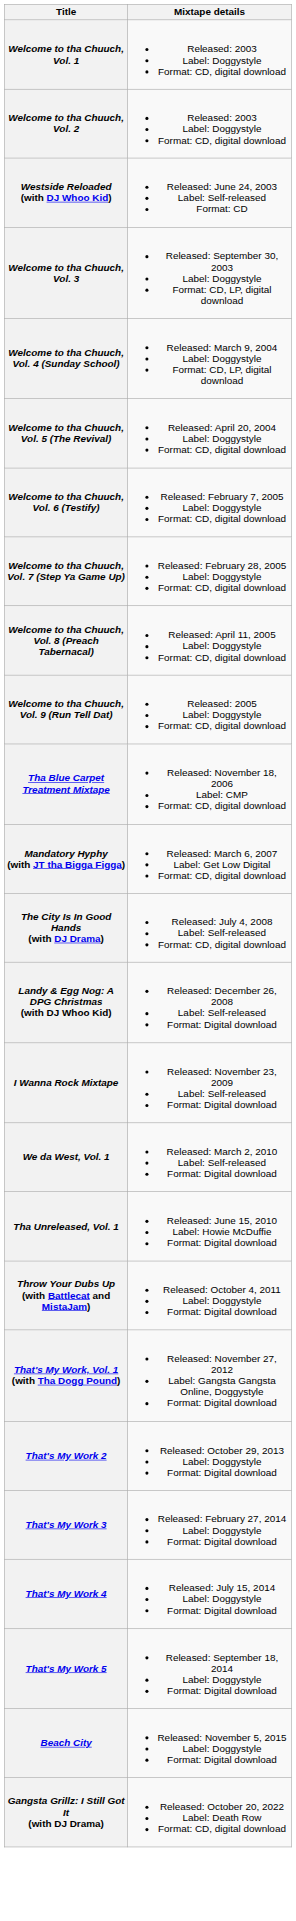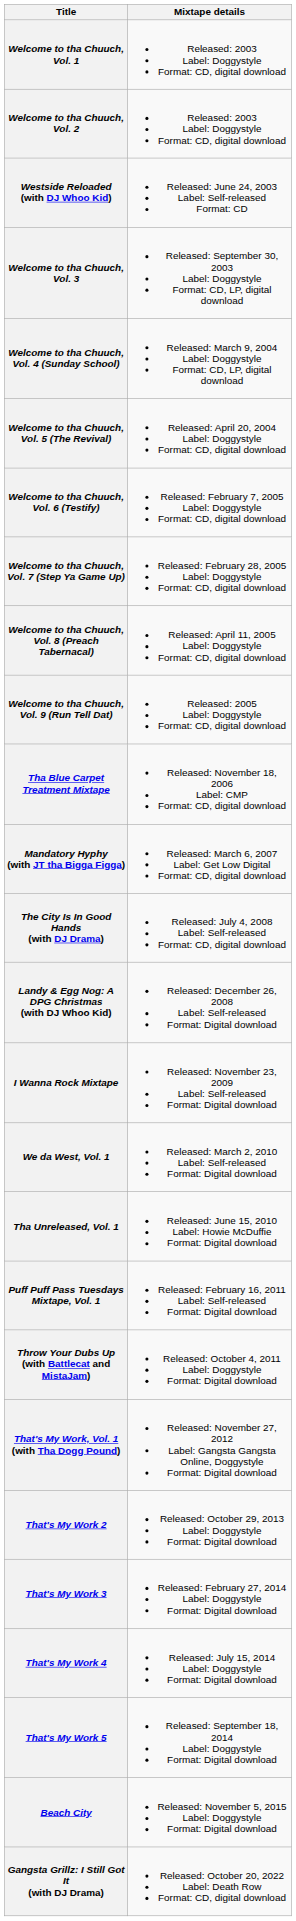 <table class="wikitable plainrowheaders" style="text-align:center;">
 <tr>
 <th scope="col" style="width:12em;">Title</th>
 <th scope="col" style="width:16em;">Mixtape details</th>
 </tr>
 <tr>
 <th scope="row"><em>Welcome to tha Chuuch, Vol. 1</em></th>
 <td><br><ul><li>Released: 2003</li><li>Label: Doggystyle</li><li>Format: CD, digital download</li></ul></td>
 </tr>
 <tr>
 <th scope="row"><em>Welcome to tha Chuuch, Vol. 2</em></th>
 <td><br><ul><li>Released: 2003</li><li>Label: Doggystyle</li><li>Format: CD, digital download</li></ul></td>
 </tr>
 <tr>
 <th scope="row"><em>Westside Reloaded</em><br><span>(with <a href='#'>DJ Whoo Kid</a>)</span></th>
 <td><br><ul><li>Released: June 24, 2003</li><li>Label: Self-released</li><li>Format: CD</li></ul></td>
 </tr>
 <tr>
 <th scope="row"><em>Welcome to tha Chuuch, Vol. 3</em></th>
 <td><br><ul><li>Released: September 30, 2003</li><li>Label: Doggystyle</li><li>Format: CD, LP, digital download</li></ul></td>
 </tr>
 <tr>
 <th scope="row"><em>Welcome to tha Chuuch, Vol. 4 (Sunday School)</em></th>
 <td><br><ul><li>Released: March 9, 2004</li><li>Label: Doggystyle</li><li>Format: CD, LP, digital download</li></ul></td>
 </tr>
 <tr>
 <th scope="row"><em>Welcome to tha Chuuch, Vol. 5 (The Revival)</em></th>
 <td><br><ul><li>Released: April 20, 2004</li><li>Label: Doggystyle</li><li>Format: CD, digital download</li></ul></td>
 </tr>
 <tr>
 <th scope="row"><em>Welcome to tha Chuuch, Vol. 6 (Testify)</em></th>
 <td><br><ul><li>Released: February 7, 2005</li><li>Label: Doggystyle</li><li>Format: CD, digital download</li></ul></td>
 </tr>
 <tr>
 <th scope="row"><em>Welcome to tha Chuuch, Vol. 7 (Step Ya Game Up)</em></th>
 <td><br><ul><li>Released: February 28, 2005</li><li>Label: Doggystyle</li><li>Format: CD, digital download</li></ul></td>
 </tr>
 <tr>
 <th scope="row"><em>Welcome to tha Chuuch, Vol. 8 (Preach Tabernacal)</em></th>
 <td><br><ul><li>Released: April 11, 2005</li><li>Label: Doggystyle</li><li>Format: CD, digital download</li></ul></td>
 </tr>
 <tr>
 <th scope="row"><em>Welcome to tha Chuuch, Vol. 9 (Run Tell Dat)</em></th>
 <td><br><ul><li>Released: 2005</li><li>Label: Doggystyle</li><li>Format: CD, digital download</li></ul></td>
 </tr>
 <tr>
 <th scope="row"><em><a href='#'>Tha Blue Carpet Treatment Mixtape</a></em></th>
 <td><br><ul><li>Released: November 18, 2006</li><li>Label: CMP</li><li>Format: CD, digital download</li></ul></td>
 </tr>
 <tr>
 <th scope="row"><em>Mandatory Hyphy</em><br><span>(with <a href='#'>JT tha Bigga Figga</a>)</span></th>
 <td><br><ul><li>Released: March 6, 2007</li><li>Label: Get Low Digital</li><li>Format: CD, digital download</li></ul></td>
 </tr>
 <tr>
 <th scope="row"><em>The City Is In Good Hands</em><br><span>(with <a href='#'>DJ Drama</a>)</span></th>
 <td><br><ul><li>Released: July 4, 2008</li><li>Label: Self-released</li><li>Format: CD, digital download</li></ul></td>
 </tr>
 <tr>
 <th scope="row"><em>Landy & Egg Nog: A DPG Christmas</em><br><span>(with DJ Whoo Kid)</span></th>
 <td><br><ul><li>Released: December 26, 2008</li><li>Label: Self-released</li><li>Format: Digital download</li></ul></td>
 </tr>
 <tr>
 <th scope="row"><em>I Wanna Rock Mixtape</em></th>
 <td><br><ul><li>Released: November 23, 2009</li><li>Label: Self-released</li><li>Format: Digital download</li></ul></td>
 </tr>
 <tr>
 <th scope="row"><em>We da West, Vol. 1</em></th>
 <td><br><ul><li>Released: March 2, 2010</li><li>Label: Self-released</li><li>Format: Digital download</li></ul></td>
 </tr>
 <tr>
 <th scope="row"><em>Tha Unreleased, Vol. 1</em></th>
 <td><br><ul><li>Released: June 15, 2010</li><li>Label: Howie McDuffie</li><li>Format: Digital download</li></ul></td>
 </tr>
 <tr>
+<th scope="row"><em>Puff Puff Pass Tuesdays Mixtape, Vol. 1</em></th>
+<td><br><ul><li>Released: February 16, 2011</li><li>Label: Self-released</li><li>Format: Digital download</li></ul></td>
+</tr>
+<tr>
 <th scope="row"><em>Throw Your Dubs Up</em><br><span>(with <a href='#'>Battlecat</a> and <a href='#'>MistaJam</a>)</span></th>
 <td><br><ul><li>Released: October 4, 2011</li><li>Label: Doggystyle</li><li>Format: Digital download</li></ul></td>
 </tr>
 <tr>
 <th scope="row"><em><a href='#'>That's My Work, Vol. 1</a></em><br><span>(with <a href='#'>Tha Dogg Pound</a>)</span></th>
 <td><br><ul><li>Released: November 27, 2012</li><li>Label: Gangsta Gangsta Online, Doggystyle</li><li>Format: Digital download</li></ul></td>
 </tr>
 <tr>
 <th scope="row"><em><a href='#'>That's My Work 2</a></em></th>
 <td><br><ul><li>Released: October 29, 2013</li><li>Label: Doggystyle</li><li>Format: Digital download</li></ul></td>
 </tr>
 <tr>
 <th scope="row"><em><a href='#'>That's My Work 3</a></em></th>
 <td><br><ul><li>Released: February 27, 2014</li><li>Label: Doggystyle</li><li>Format: Digital download</li></ul></td>
 </tr>
 <tr>
 <th scope="row"><em><a href='#'>That's My Work 4</a></em></th>
 <td><br><ul><li>Released: July 15, 2014</li><li>Label: Doggystyle</li><li>Format: Digital download</li></ul></td>
 </tr>
 <tr>
 <th scope="row"><em><a href='#'>That's My Work 5</a></em></th>
 <td><br><ul><li>Released: September 18, 2014</li><li>Label: Doggystyle</li><li>Format: Digital download</li></ul></td>
 </tr>
 <tr>
 <th scope="row"><em><a href='#'>Beach City</a></em></th>
 <td><br><ul><li>Released: November 5, 2015</li><li>Label: Doggystyle</li><li>Format: Digital download</li></ul></td>
 </tr>
 <tr>
 <th scope="row"><em>Gangsta Grillz: I Still Got It</em><br><span>(with DJ Drama)</span></th>
 <td><br><ul><li>Released: October 20, 2022</li><li>Label: Death Row</li><li>Format: CD, digital download</li></ul></td>
 </tr>
 </table>
